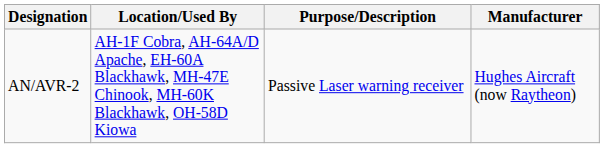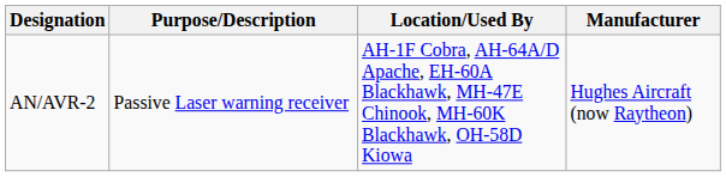 <table class="wikitable sortable">
 <tr>
 <th scope="col">Designation</th>
+<th scope="col" style="width: 500px;">Purpose/Description</th>
 <th scope="col" style="width: 500px;">Location/Used By</th>
-<th scope="col" style="width: 500px;">Purpose/Description</th>
 <th scope="col" style="width: 250px;">Manufacturer</th>
 </tr>
 <tr>
 <td>AN/AVR-2</td>
+<td>Passive <a href='#'>Laser warning receiver</a></td>
 <td><a href='#'>AH-1F Cobra</a>, <a href='#'>AH-64A/D Apache</a>, <a href='#'>EH-60A Blackhawk</a>, <a href='#'>MH-47E Chinook</a>, <a href='#'>MH-60K Blackhawk</a>, <a href='#'>OH-58D Kiowa</a></td>
-<td>Passive <a href='#'>Laser warning receiver</a></td>
 <td><a href='#'>Hughes Aircraft</a> (now <a href='#'>Raytheon</a>)</td>
 </tr>
 </table>
